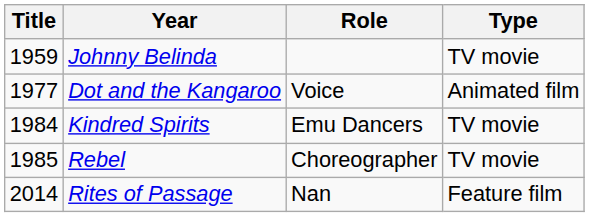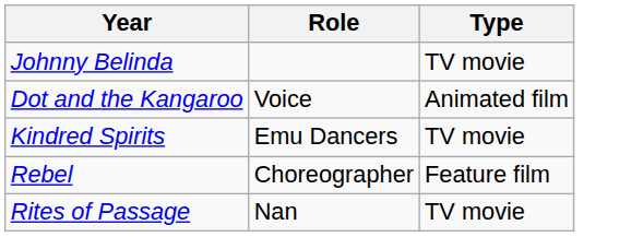 <table class="wikitable">
 <tr>
-<th>Title</th>
 <th>Year</th>
 <th>Role</th>
 <th>Type</th>
 </tr>
 <tr>
-<td>1959</td>
 <td><em><a href='#'>Johnny Belinda</a></em></td>
 <td></td>
 <td>TV movie</td>
 </tr>
 <tr>
-<td>1977</td>
 <td><em><a href='#'>Dot and the Kangaroo</a></em></td>
 <td>Voice</td>
 <td>Animated film</td>
 </tr>
 <tr>
-<td>1984</td>
 <td><em><a href='#'>Kindred Spirits</a></em></td>
 <td>Emu Dancers</td>
 <td>TV movie</td>
 </tr>
 <tr>
-<td>1985</td>
 <td><em><a href='#'>Rebel</a></em></td>
 <td>Choreographer</td>
+<td>Feature film</td>
+</tr>
+<tr>
+<td><em><a href='#'>Rites of Passage</a></td>
+<td>Nan</td>
 <td>TV movie</td>
 </tr>
-<tr>
-<td>2014</td>
-<td><em><a href='#'>Rites of Passage</a></td>
-<td>Nan</td>
-<td>Feature film</td>
-</tr>
 </table>
